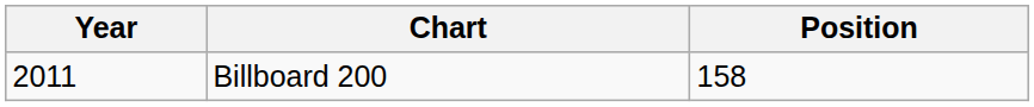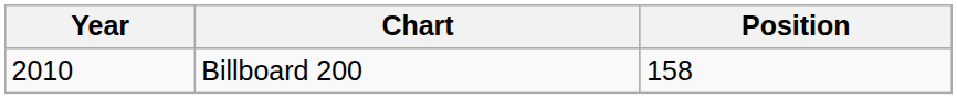 <table class="wikitable" style="width:550px;">
 <tr>
 <th align="left">Year</th>
 <th align="left">Chart</th>
 <th align="left">Position</th>
 </tr>
 <tr>
-<td align="left">2011</td>
+<td align="left">2010</td>
 <td align="left">Billboard 200</td>
 <td align="left">158</td>
 </tr>
 </table>
